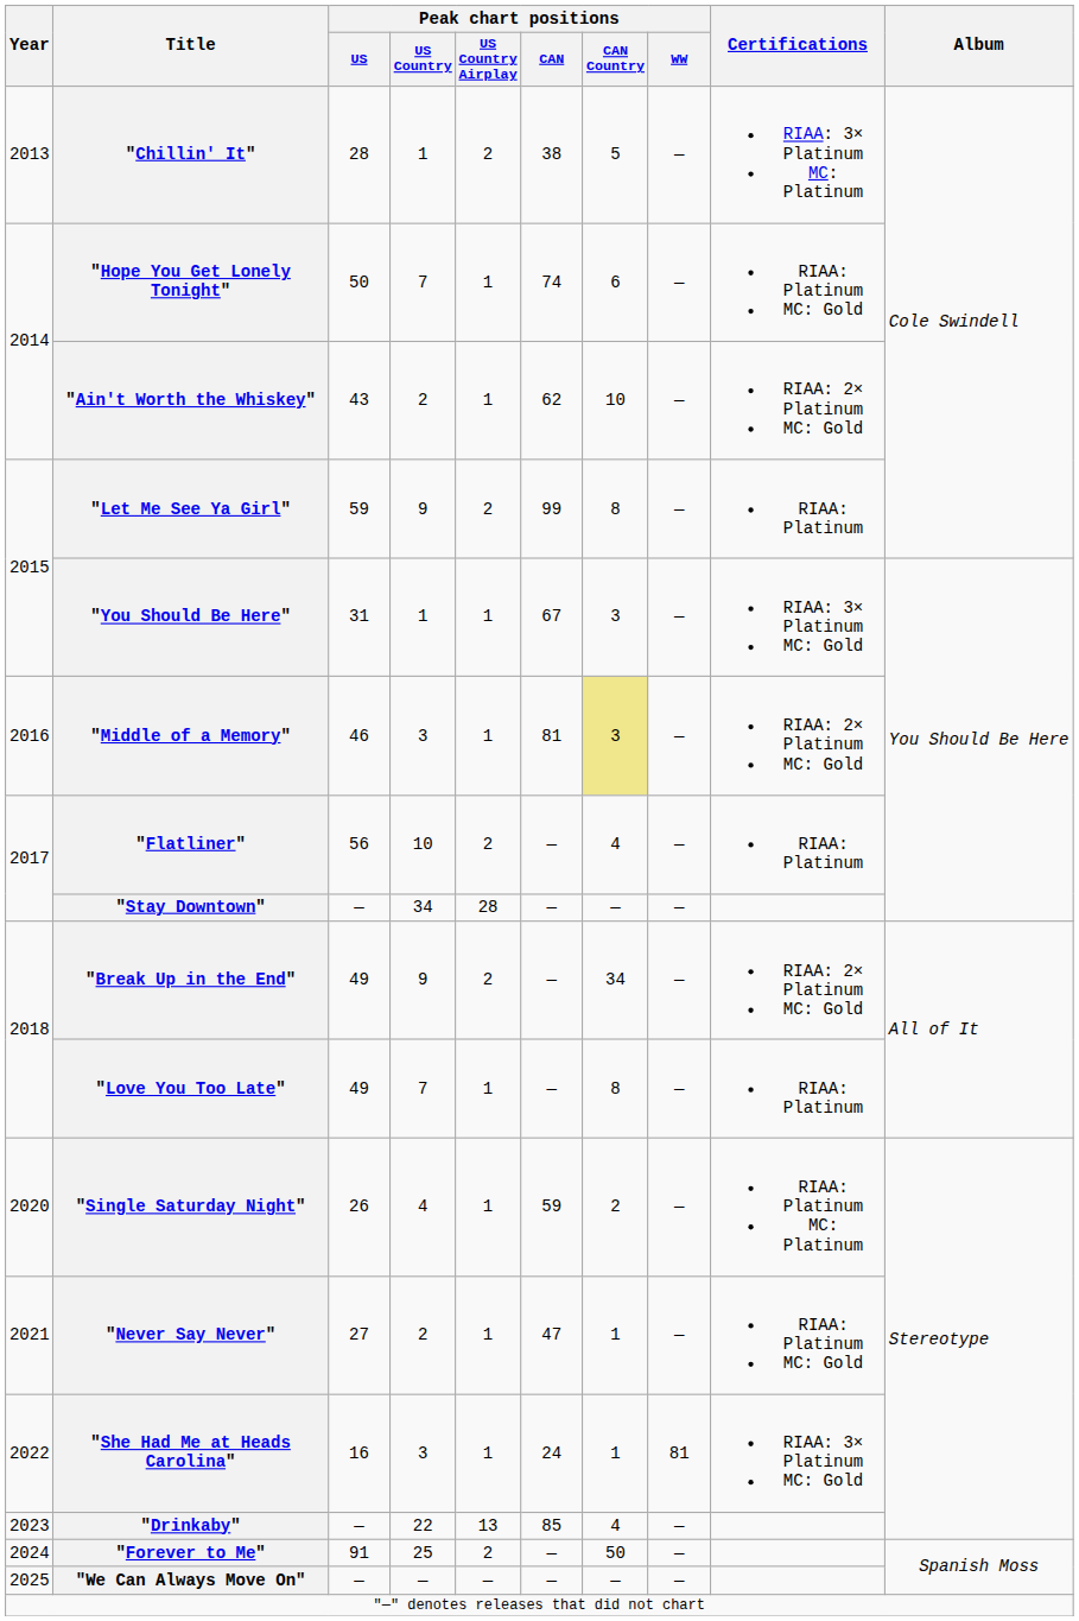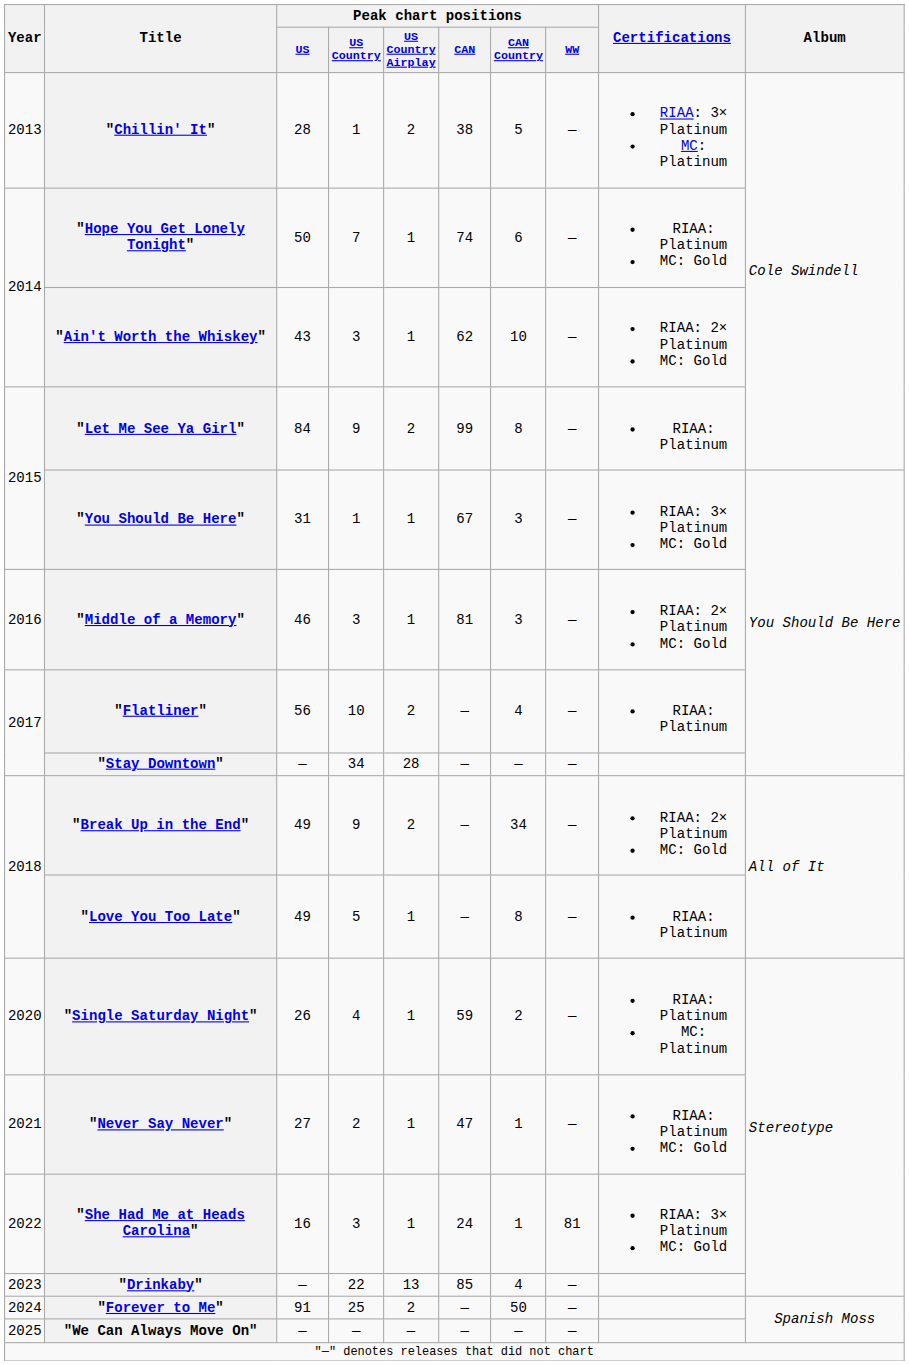 <table class="wikitable plainrowheaders" style="text-align:center;">
 <tr>
 <th scope="col" rowspan="2">Year</th>
 <th scope="col" rowspan="2" style="width:16em;">Title</th>
 <th scope="col" colspan="6">Peak chart positions</th>
 <th scope="col" rowspan="2" style="width:10em;"><a href='#'>Certifications</a></th>
 <th scope="col" rowspan="2">Album</th>
 </tr>
 <tr style="font-size:smaller;">
 <th scope="col" style="width:4em;"><a href='#'>US</a><br></th>
 <th scope="col" style="width:4em;"><a href='#'>US Country</a><br></th>
 <th scope="col" style="width:4em;"><a href='#'>US Country Airplay</a><br></th>
 <th scope="col" style="width:4em;"><a href='#'>CAN</a><br></th>
 <th scope="col" style="width:4em;"><a href='#'>CAN Country</a><br></th>
 <th scope="col" style="width:4em;"><a href='#'>WW</a><br></th>
 </tr>
 <tr>
 <td>2013</td>
 <th scope="row">"<a href='#'>Chillin' It</a>"</th>
 <td>28</td>
 <td>1</td>
 <td>2</td>
 <td>38</td>
 <td>5</td>
 <td>—</td>
 <td><br><ul><li><a href='#'>RIAA</a>: 3× Platinum</li><li><a href='#'>MC</a>: Platinum</li></ul></td>
 <td align="left" rowspan="4"><em>Cole Swindell</em></td>
 </tr>
 <tr>
 <td rowspan="2">2014</td>
 <th scope="row">"<a href='#'>Hope You Get Lonely Tonight</a>"</th>
 <td>50</td>
 <td>7</td>
 <td>1</td>
 <td>74</td>
 <td>6</td>
 <td>—</td>
 <td><br><ul><li>RIAA: Platinum</li><li>MC: Gold</li></ul></td>
 </tr>
 <tr>
 <th scope="row">"<a href='#'>Ain't Worth the Whiskey</a>"</th>
 <td>43</td>
-<td>2</td>
+<td>3</td>
 <td>1</td>
 <td>62</td>
 <td>10</td>
 <td>—</td>
 <td><br><ul><li>RIAA: 2× Platinum</li><li>MC: Gold</li></ul></td>
 </tr>
 <tr>
 <td rowspan="2">2015</td>
 <th scope="row">"<a href='#'>Let Me See Ya Girl</a>"</th>
-<td>59</td>
+<td>84</td>
 <td>9</td>
 <td>2</td>
 <td>99</td>
 <td>8</td>
 <td>—</td>
 <td><br><ul><li>RIAA: Platinum</li></ul></td>
 </tr>
 <tr>
 <th scope="row">"<a href='#'>You Should Be Here</a>"</th>
 <td>31</td>
 <td>1</td>
 <td>1</td>
 <td>67</td>
 <td>3</td>
 <td>—</td>
 <td><br><ul><li>RIAA: 3× Platinum</li><li>MC: Gold</li></ul></td>
 <td align="left" rowspan="4"><em>You Should Be Here</em></td>
 </tr>
 <tr>
 <td>2016</td>
 <th scope="row">"<a href='#'>Middle of a Memory</a>"</th>
 <td>46</td>
 <td>3</td>
 <td>1</td>
 <td>81</td>
-<td style="background: khaki;">3</td>
+<td>3</td>
 <td>—</td>
 <td><br><ul><li>RIAA: 2× Platinum</li><li>MC: Gold</li></ul></td>
 </tr>
 <tr>
 <td rowspan="2">2017</td>
 <th scope="row">"<a href='#'>Flatliner</a>"<br></th>
 <td>56</td>
 <td>10</td>
 <td>2</td>
 <td>—</td>
 <td>4</td>
 <td>—</td>
 <td><br><ul><li>RIAA: Platinum</li></ul></td>
 </tr>
 <tr>
 <th scope="row">"<a href='#'>Stay Downtown</a>"</th>
 <td>—</td>
 <td>34</td>
 <td>28</td>
 <td>—</td>
 <td>—</td>
 <td>—</td>
 <td></td>
 </tr>
 <tr>
 <td rowspan="2">2018</td>
 <th scope="row">"<a href='#'>Break Up in the End</a>"</th>
 <td>49</td>
 <td>9</td>
 <td>2</td>
 <td>—</td>
 <td>34</td>
 <td>—</td>
 <td><br><ul><li>RIAA: 2× Platinum</li><li>MC: Gold</li></ul></td>
 <td align="left" rowspan="2"><em>All of It</em></td>
 </tr>
 <tr>
 <th scope="row">"<a href='#'>Love You Too Late</a>"</th>
 <td>49</td>
-<td>7</td>
+<td>5</td>
 <td>1</td>
 <td>—</td>
 <td>8</td>
 <td>—</td>
 <td><br><ul><li>RIAA: Platinum</li></ul></td>
 </tr>
 <tr>
 <td>2020</td>
 <th scope="row">"<a href='#'>Single Saturday Night</a>"</th>
 <td>26</td>
 <td>4</td>
 <td>1</td>
 <td>59</td>
 <td>2</td>
 <td>—</td>
 <td><br><ul><li>RIAA: Platinum</li><li>MC: Platinum</li></ul></td>
 <td align="left" rowspan="4"><em>Stereotype</em></td>
 </tr>
 <tr>
 <td>2021</td>
 <th scope="row">"<a href='#'>Never Say Never</a>"<br></th>
 <td>27</td>
 <td>2</td>
 <td>1</td>
 <td>47</td>
 <td>1</td>
 <td>—</td>
 <td><br><ul><li>RIAA: Platinum</li><li>MC: Gold</li></ul></td>
 </tr>
 <tr>
 <td>2022</td>
 <th scope="row">"<a href='#'>She Had Me at Heads Carolina</a>"</th>
 <td>16</td>
 <td>3</td>
 <td>1</td>
 <td>24</td>
 <td>1</td>
 <td>81</td>
 <td><br><ul><li>RIAA: 3× Platinum</li><li>MC: Gold</li></ul></td>
 </tr>
 <tr>
 <td>2023</td>
 <th scope="row">"<a href='#'>Drinkaby</a>"</th>
 <td>—</td>
 <td>22</td>
 <td>13</td>
 <td>85</td>
 <td>4</td>
 <td>—</td>
 <td></td>
 </tr>
 <tr>
 <td>2024</td>
 <th scope="row">"<a href='#'>Forever to Me</a>"</th>
 <td>91</td>
 <td>25</td>
 <td>2</td>
 <td>—</td>
 <td>50</td>
 <td>—</td>
 <td></td>
 <td rowspan="2"><em>Spanish Moss</em></td>
 </tr>
 <tr>
 <td>2025</td>
 <th scope="row">"We Can Always Move On"</th>
 <td>—</td>
 <td>—</td>
 <td>—</td>
 <td>—</td>
 <td>—</td>
 <td>—</td>
 <td></td>
 </tr>
 <tr>
 <td colspan="10" style="font-size:85%">"—" denotes releases that did not chart</td>
 </tr>
 </table>
